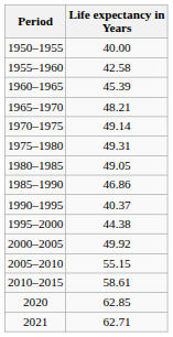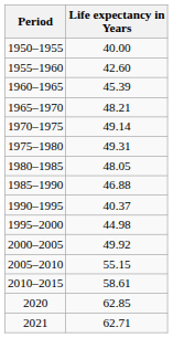 <table class="wikitable" style="text-align:center">
 <tr>
 <th>Period</th>
 <th>Life expectancy in<br>Years</th>
 </tr>
 <tr>
 <td>1950–1955</td>
 <td>40.00</td>
 </tr>
 <tr>
 <td>1955–1960</td>
-<td> 42.58</td>
+<td> 42.60</td>
 </tr>
 <tr>
 <td>1960–1965</td>
 <td> 45.39</td>
 </tr>
 <tr>
 <td>1965–1970</td>
 <td> 48.21</td>
 </tr>
 <tr>
 <td>1970–1975</td>
 <td> 49.14</td>
 </tr>
 <tr>
 <td>1975–1980</td>
 <td> 49.31</td>
 </tr>
 <tr>
 <td>1980–1985</td>
-<td> 49.05</td>
+<td> 48.05</td>
 </tr>
 <tr>
 <td>1985–1990</td>
-<td> 46.86</td>
+<td> 46.88</td>
 </tr>
 <tr>
 <td>1990–1995</td>
 <td> 40.37</td>
 </tr>
 <tr>
 <td>1995–2000</td>
-<td> 44.38</td>
+<td> 44.98</td>
 </tr>
 <tr>
 <td>2000–2005</td>
 <td> 49.92</td>
 </tr>
 <tr>
 <td>2005–2010</td>
 <td> 55.15</td>
 </tr>
 <tr>
 <td>2010–2015</td>
 <td> 58.61</td>
 </tr>
 <tr>
 <td>2020</td>
 <td> 62.85</td>
 </tr>
 <tr>
 <td>2021</td>
 <td> 62.71</td>
 </tr>
 </table>
